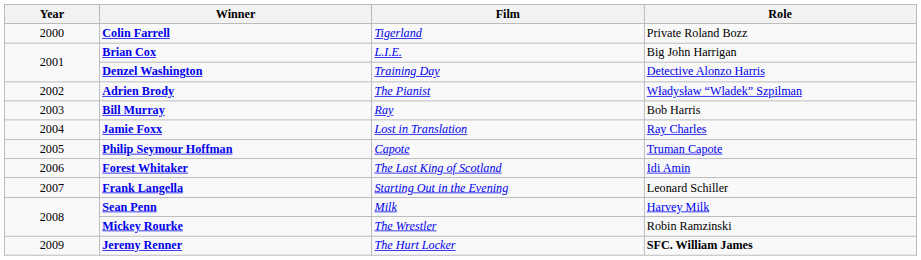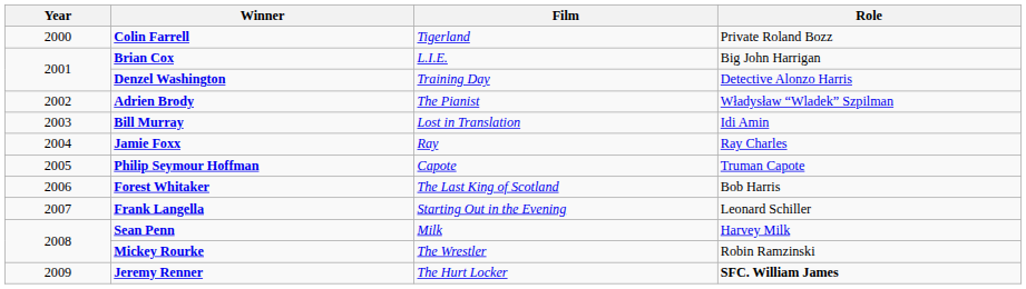 <table class="wikitable" width="95%" cellpadding="5">
 <tr>
 <th width="100"><strong>Year</strong></th>
 <th width="300"><strong>Winner</strong></th>
 <th width="300"><strong>Film</strong></th>
 <th width="300"><strong>Role</strong></th>
 </tr>
 <tr>
 <td style="text-align:center;">2000</td>
 <td><strong><a href='#'>Colin Farrell</a></strong></td>
 <td><em><a href='#'>Tigerland</a></em></td>
 <td>Private Roland Bozz</td>
 </tr>
 <tr>
 <td rowspan="2" style="text-align:center;">2001</td>
 <td><strong><a href='#'>Brian Cox</a></strong></td>
 <td><em><a href='#'>L.I.E.</a></em></td>
 <td>Big John Harrigan</td>
 </tr>
 <tr>
 <td><strong><a href='#'>Denzel Washington</a></strong></td>
 <td><em><a href='#'>Training Day</a></em></td>
 <td><a href='#'>Detective Alonzo Harris</a></td>
 </tr>
 <tr>
 <td style="text-align:center;">2002</td>
 <td><strong><a href='#'>Adrien Brody</a></strong></td>
 <td><em><a href='#'>The Pianist</a></em></td>
 <td><a href='#'>Władysław “Wladek” Szpilman</a></td>
 </tr>
 <tr>
 <td style="text-align:center;">2003</td>
 <td><strong><a href='#'>Bill Murray</a></strong></td>
-<td><em><a href='#'>Ray</a></em></td>
-<td>Bob Harris</td>
+<td><em><a href='#'>Lost in Translation</a></em></td>
+<td><a href='#'>Idi Amin</a></td>
 </tr>
 <tr>
 <td style="text-align:center;">2004</td>
 <td><strong><a href='#'>Jamie Foxx</a></strong></td>
-<td><em><a href='#'>Lost in Translation</a></em></td>
+<td><em><a href='#'>Ray</a></em></td>
 <td><a href='#'>Ray Charles</a></td>
 </tr>
 <tr>
 <td style="text-align:center;">2005</td>
 <td><strong><a href='#'>Philip Seymour Hoffman</a></strong></td>
 <td><em><a href='#'>Capote</a></em></td>
 <td><a href='#'>Truman Capote</a></td>
 </tr>
 <tr>
 <td style="text-align:center;">2006</td>
 <td><strong><a href='#'>Forest Whitaker</a></strong></td>
 <td><em><a href='#'>The Last King of Scotland</a></em></td>
-<td><a href='#'>Idi Amin</a></td>
+<td>Bob Harris</td>
 </tr>
 <tr>
 <td style="text-align:center;">2007</td>
 <td><strong><a href='#'>Frank Langella</a></strong></td>
 <td><em><a href='#'>Starting Out in the Evening</a></em></td>
 <td>Leonard Schiller</td>
 </tr>
 <tr>
 <td rowspan=2 style="text-align:center;">2008</td>
 <td><strong><a href='#'>Sean Penn</a></strong></td>
 <td><em><a href='#'>Milk</a></em></td>
 <td><a href='#'>Harvey Milk</a></td>
 </tr>
 <tr>
 <td><strong><a href='#'>Mickey Rourke</a></strong></td>
 <td><em><a href='#'>The Wrestler</a></em></td>
 <td>Robin Ramzinski</td>
 </tr>
 <tr>
 <td style="text-align:center;">2009</td>
 <td><strong><a href='#'>Jeremy Renner</a></strong></td>
 <td><em><a href='#'>The Hurt Locker</a></em></td>
 <td><strong>SFC. William James</strong></td>
 </tr>
 </table>
